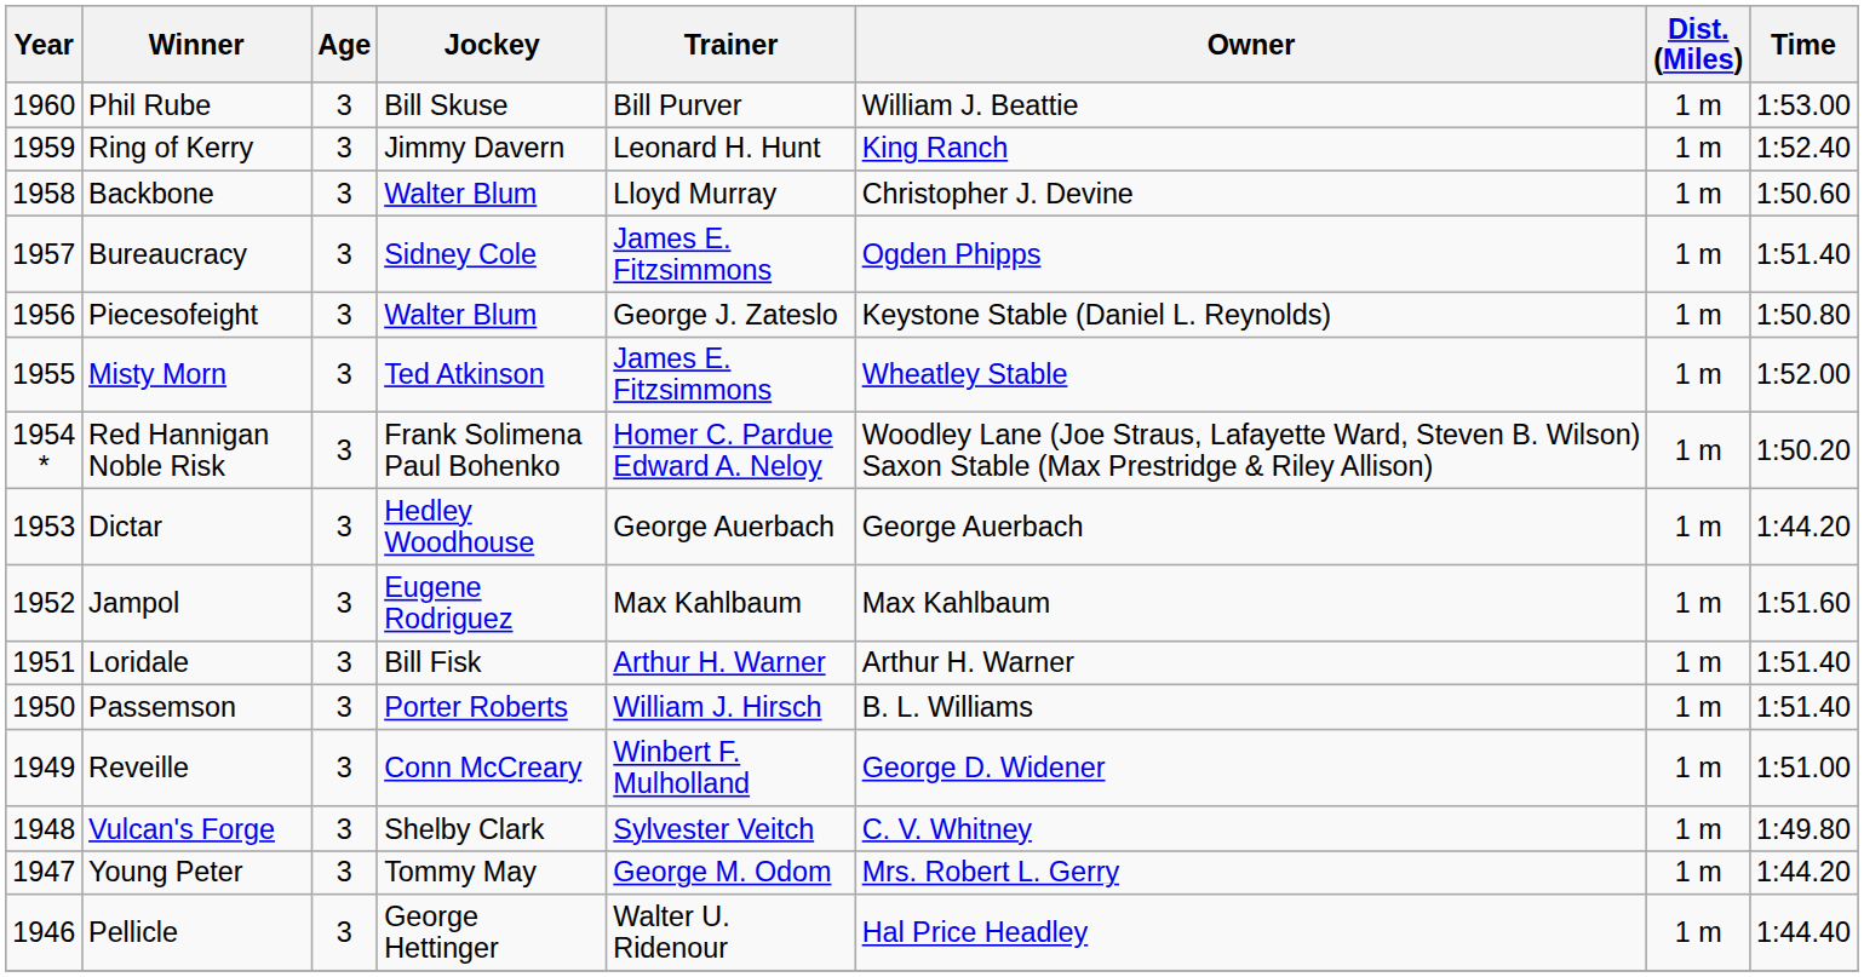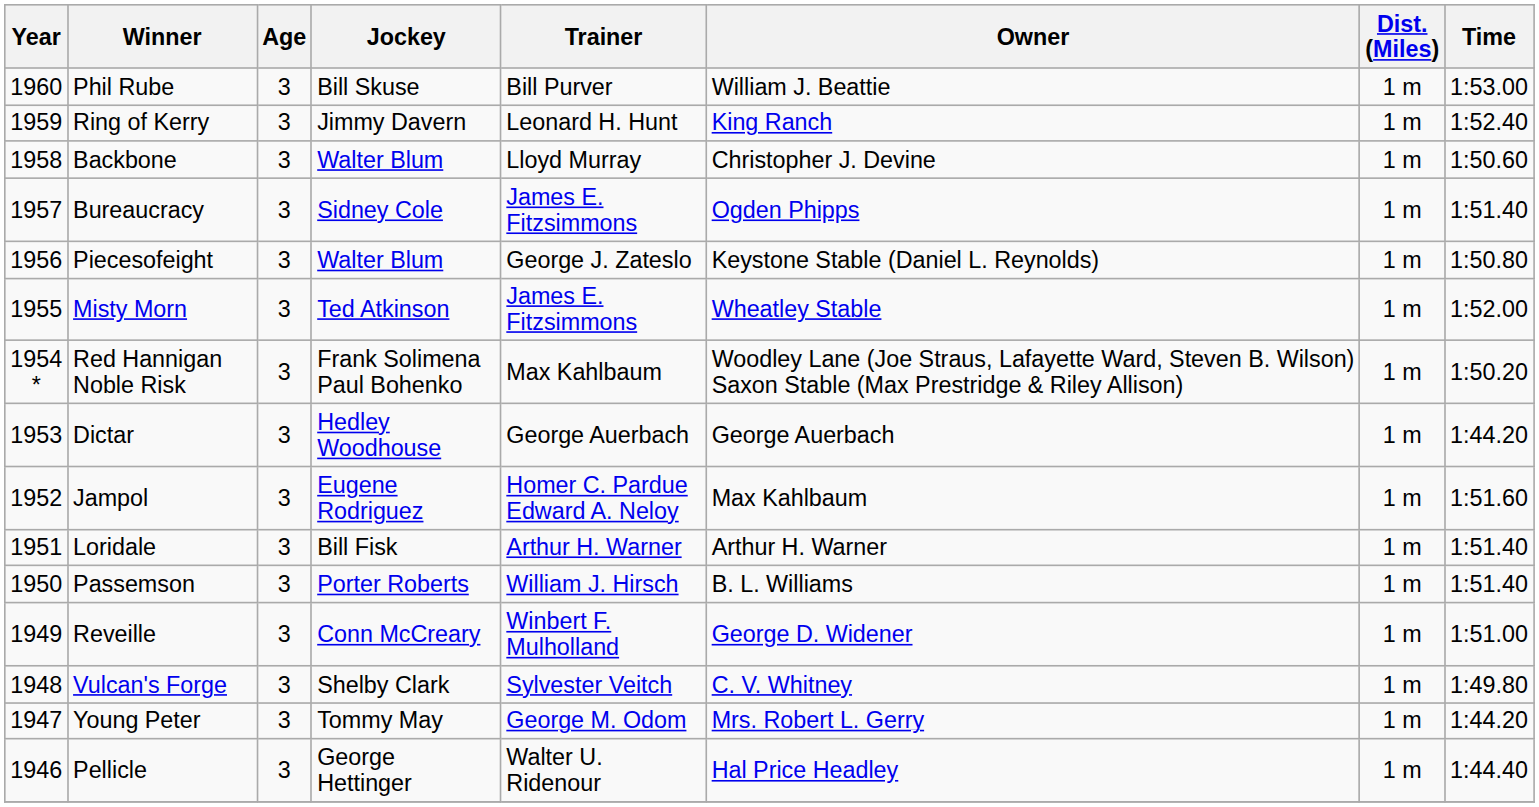 <table class="wikitable sortable" style="font-size:90%">
 <tr>
 <th style="width:30px">Year<br></th>
 <th style="width:110px">Winner<br></th>
 <th style="width:20px">Age<br></th>
 <th style="width:110px">Jockey<br></th>
 <th style="width:120px">Trainer<br></th>
 <th>Owner<br></th>
 <th style="width:25px"><a href='#'>Dist.</a><br> <span>(<a href='#'>Miles</a>)</span></th>
 <th style="width:25px">Time</th>
 </tr>
 <tr>
 <td align=center>1960</td>
 <td>Phil Rube</td>
 <td align=center>3</td>
 <td>Bill Skuse</td>
 <td>Bill Purver</td>
 <td>William J. Beattie</td>
 <td align=center>1<span> m</span></td>
 <td>1:53.00</td>
 </tr>
 <tr>
 <td align=center>1959</td>
 <td>Ring of Kerry</td>
 <td align=center>3</td>
 <td>Jimmy Davern</td>
 <td>Leonard H. Hunt</td>
 <td><a href='#'>King Ranch</a></td>
 <td align=center>1<span> m</span></td>
 <td>1:52.40</td>
 </tr>
 <tr>
 <td align=center>1958</td>
 <td>Backbone</td>
 <td align=center>3</td>
 <td><a href='#'>Walter Blum</a></td>
 <td>Lloyd Murray</td>
 <td>Christopher J. Devine</td>
 <td align=center>1<span> m</span></td>
 <td>1:50.60</td>
 </tr>
 <tr>
 <td align=center>1957</td>
 <td>Bureaucracy</td>
 <td align=center>3</td>
 <td><a href='#'>Sidney Cole</a></td>
 <td><a href='#'>James E. Fitzsimmons</a></td>
 <td><a href='#'>Ogden Phipps</a></td>
 <td align=center>1<span> m</span></td>
 <td>1:51.40</td>
 </tr>
 <tr>
 <td align=center>1956</td>
 <td>Piecesofeight</td>
 <td align=center>3</td>
 <td><a href='#'>Walter Blum</a></td>
 <td>George J. Zateslo</td>
 <td>Keystone Stable (Daniel L. Reynolds)</td>
 <td align=center>1<span> m</span></td>
 <td>1:50.80</td>
 </tr>
 <tr>
 <td align=center>1955</td>
 <td><a href='#'>Misty Morn</a></td>
 <td align=center>3</td>
 <td><a href='#'>Ted Atkinson</a></td>
 <td><a href='#'>James E. Fitzsimmons</a></td>
 <td><a href='#'>Wheatley Stable</a></td>
 <td align=center>1<span> m</span></td>
 <td>1:52.00</td>
 </tr>
 <tr>
 <td align=center>1954 *</td>
 <td>Red Hannigan<br>Noble Risk</td>
 <td align=center>3</td>
 <td>Frank Solimena<br>Paul Bohenko</td>
-<td><a href='#'>Homer C. Pardue</a><br><a href='#'>Edward A. Neloy</a></td>
+<td>Max Kahlbaum</td>
 <td>Woodley Lane (Joe Straus, Lafayette Ward, Steven B. Wilson)<br>Saxon Stable (Max Prestridge & Riley Allison)</td>
 <td align=center>1<span> m</span></td>
 <td>1:50.20</td>
 </tr>
 <tr>
 <td align=center>1953</td>
 <td>Dictar</td>
 <td align=center>3</td>
 <td><a href='#'>Hedley Woodhouse</a></td>
 <td>George Auerbach</td>
 <td>George Auerbach</td>
 <td align=center>1<span> m</span></td>
 <td>1:44.20</td>
 </tr>
 <tr>
 <td align=center>1952</td>
 <td>Jampol</td>
 <td align=center>3</td>
 <td><a href='#'>Eugene Rodriguez</a></td>
-<td>Max Kahlbaum</td>
+<td><a href='#'>Homer C. Pardue</a><br><a href='#'>Edward A. Neloy</a></td>
 <td>Max Kahlbaum</td>
 <td align=center>1<span> m</span></td>
 <td>1:51.60</td>
 </tr>
 <tr>
 <td align=center>1951</td>
 <td>Loridale</td>
 <td align=center>3</td>
 <td>Bill Fisk</td>
 <td><a href='#'>Arthur H. Warner</a></td>
 <td>Arthur H. Warner</td>
 <td align=center>1<span> m</span></td>
 <td>1:51.40</td>
 </tr>
 <tr>
 <td align=center>1950</td>
 <td>Passemson</td>
 <td align=center>3</td>
 <td><a href='#'>Porter Roberts</a></td>
 <td><a href='#'>William J. Hirsch</a></td>
 <td>B. L. Williams</td>
 <td align=center>1<span> m</span></td>
 <td>1:51.40</td>
 </tr>
 <tr>
 <td align=center>1949</td>
 <td>Reveille</td>
 <td align=center>3</td>
 <td><a href='#'>Conn McCreary</a></td>
 <td><a href='#'>Winbert F. Mulholland</a></td>
 <td><a href='#'>George D. Widener</a></td>
 <td align=center>1<span> m</span></td>
 <td>1:51.00</td>
 </tr>
 <tr>
 <td align=center>1948</td>
 <td><a href='#'>Vulcan's Forge</a></td>
 <td align=center>3</td>
 <td>Shelby Clark</td>
 <td><a href='#'>Sylvester Veitch</a></td>
 <td><a href='#'>C. V. Whitney</a></td>
 <td align=center>1<span> m</span></td>
 <td>1:49.80</td>
 </tr>
 <tr>
 <td align=center>1947</td>
 <td>Young Peter</td>
 <td align=center>3</td>
 <td>Tommy May</td>
 <td><a href='#'>George M. Odom</a></td>
 <td><a href='#'>Mrs. Robert L. Gerry</a></td>
 <td align=center>1<span> m</span></td>
 <td>1:44.20</td>
 </tr>
 <tr>
 <td align=center>1946</td>
 <td>Pellicle</td>
 <td align=center>3</td>
 <td>George Hettinger</td>
 <td>Walter U. Ridenour</td>
 <td><a href='#'>Hal Price Headley</a></td>
 <td align=center>1<span> m</span></td>
 <td>1:44.40</td>
 </tr>
 <tr>
 </tr>
 </table>
